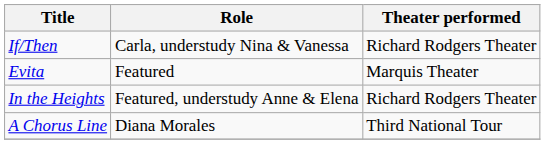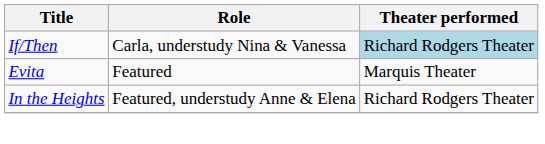 <table class="wikitable sortable">
 <tr>
 <th>Title</th>
 <th>Role</th>
 <th>Theater performed</th>
 </tr>
 <tr>
 <td><em><a href='#'>If/Then</a></em></td>
 <td>Carla, understudy Nina & Vanessa</td>
-<td>Richard Rodgers Theater</td>
+<td style="background: lightblue;">Richard Rodgers Theater</td>
 </tr>
 <tr>
 <td><em><a href='#'>Evita</a></em></td>
 <td>Featured</td>
 <td>Marquis Theater</td>
 </tr>
 <tr>
 <td><em><a href='#'>In the Heights</a></em></td>
 <td>Featured, understudy Anne & Elena</td>
 <td>Richard Rodgers Theater</td>
 </tr>
 <tr>
-<td><em><a href='#'>A Chorus Line</a></em></td>
-<td>Diana Morales</td>
-<td>Third National Tour</td>
-</tr>
-<tr>
 </tr>
 </table>
